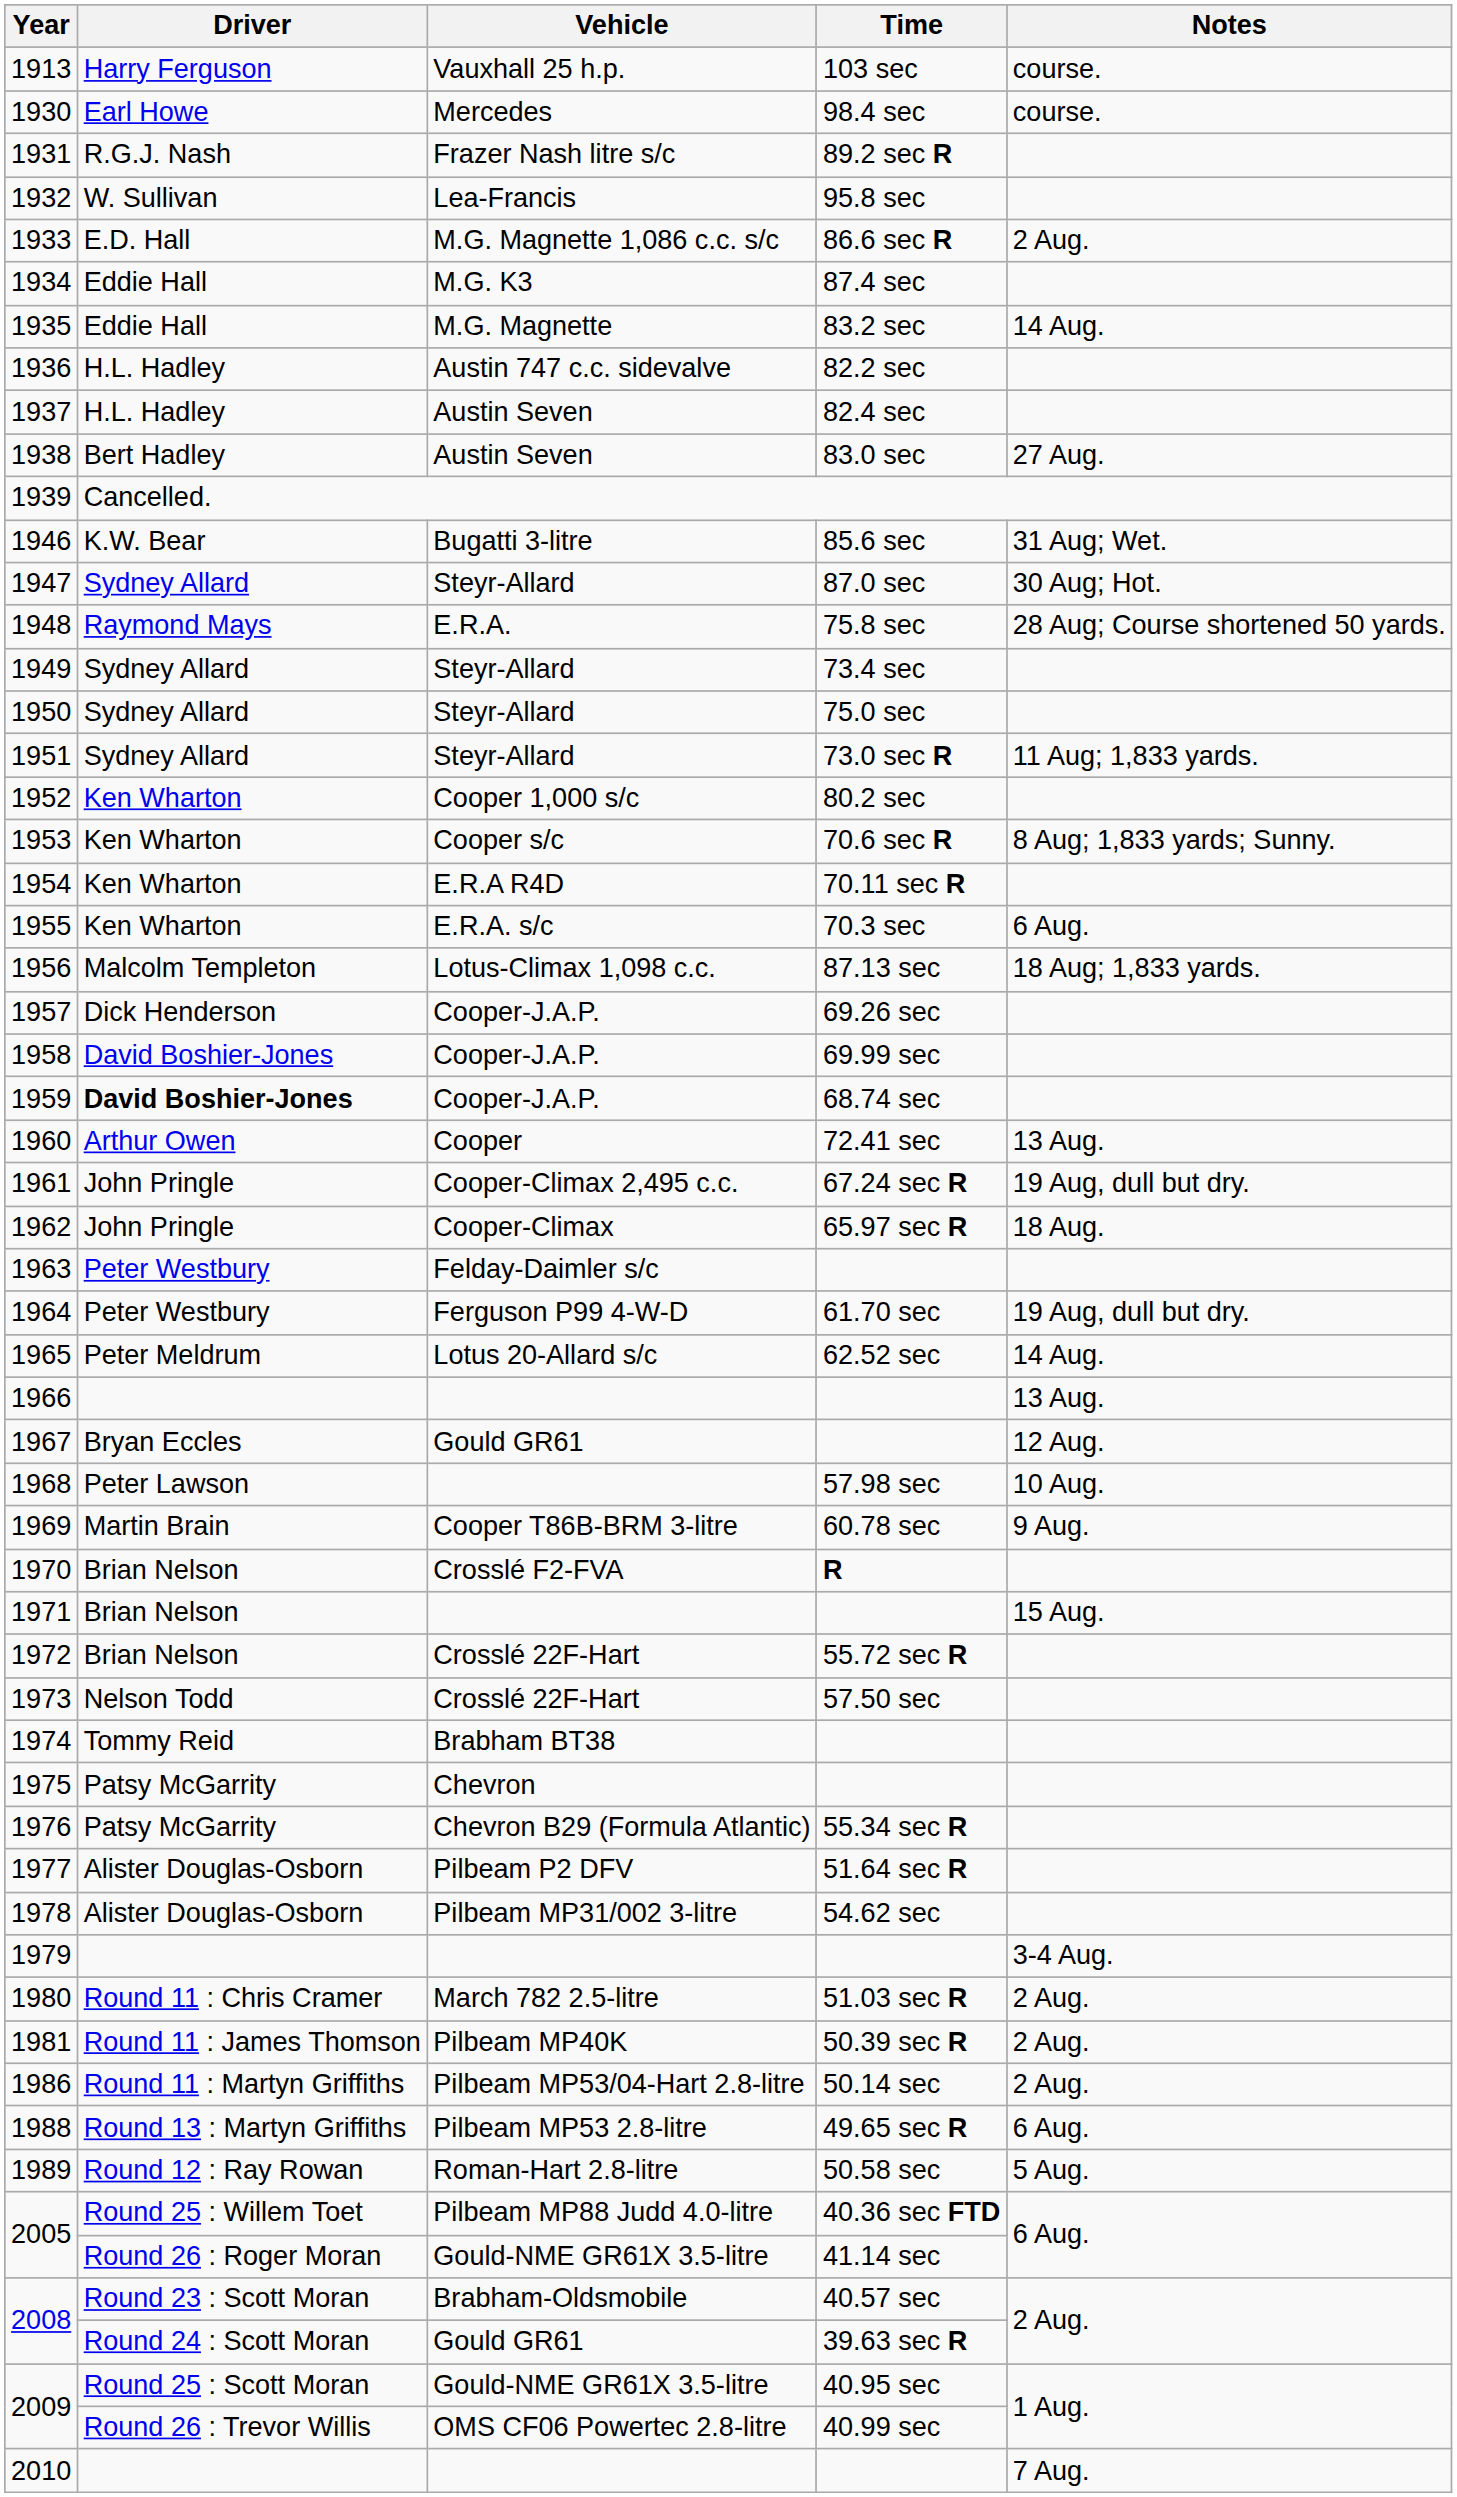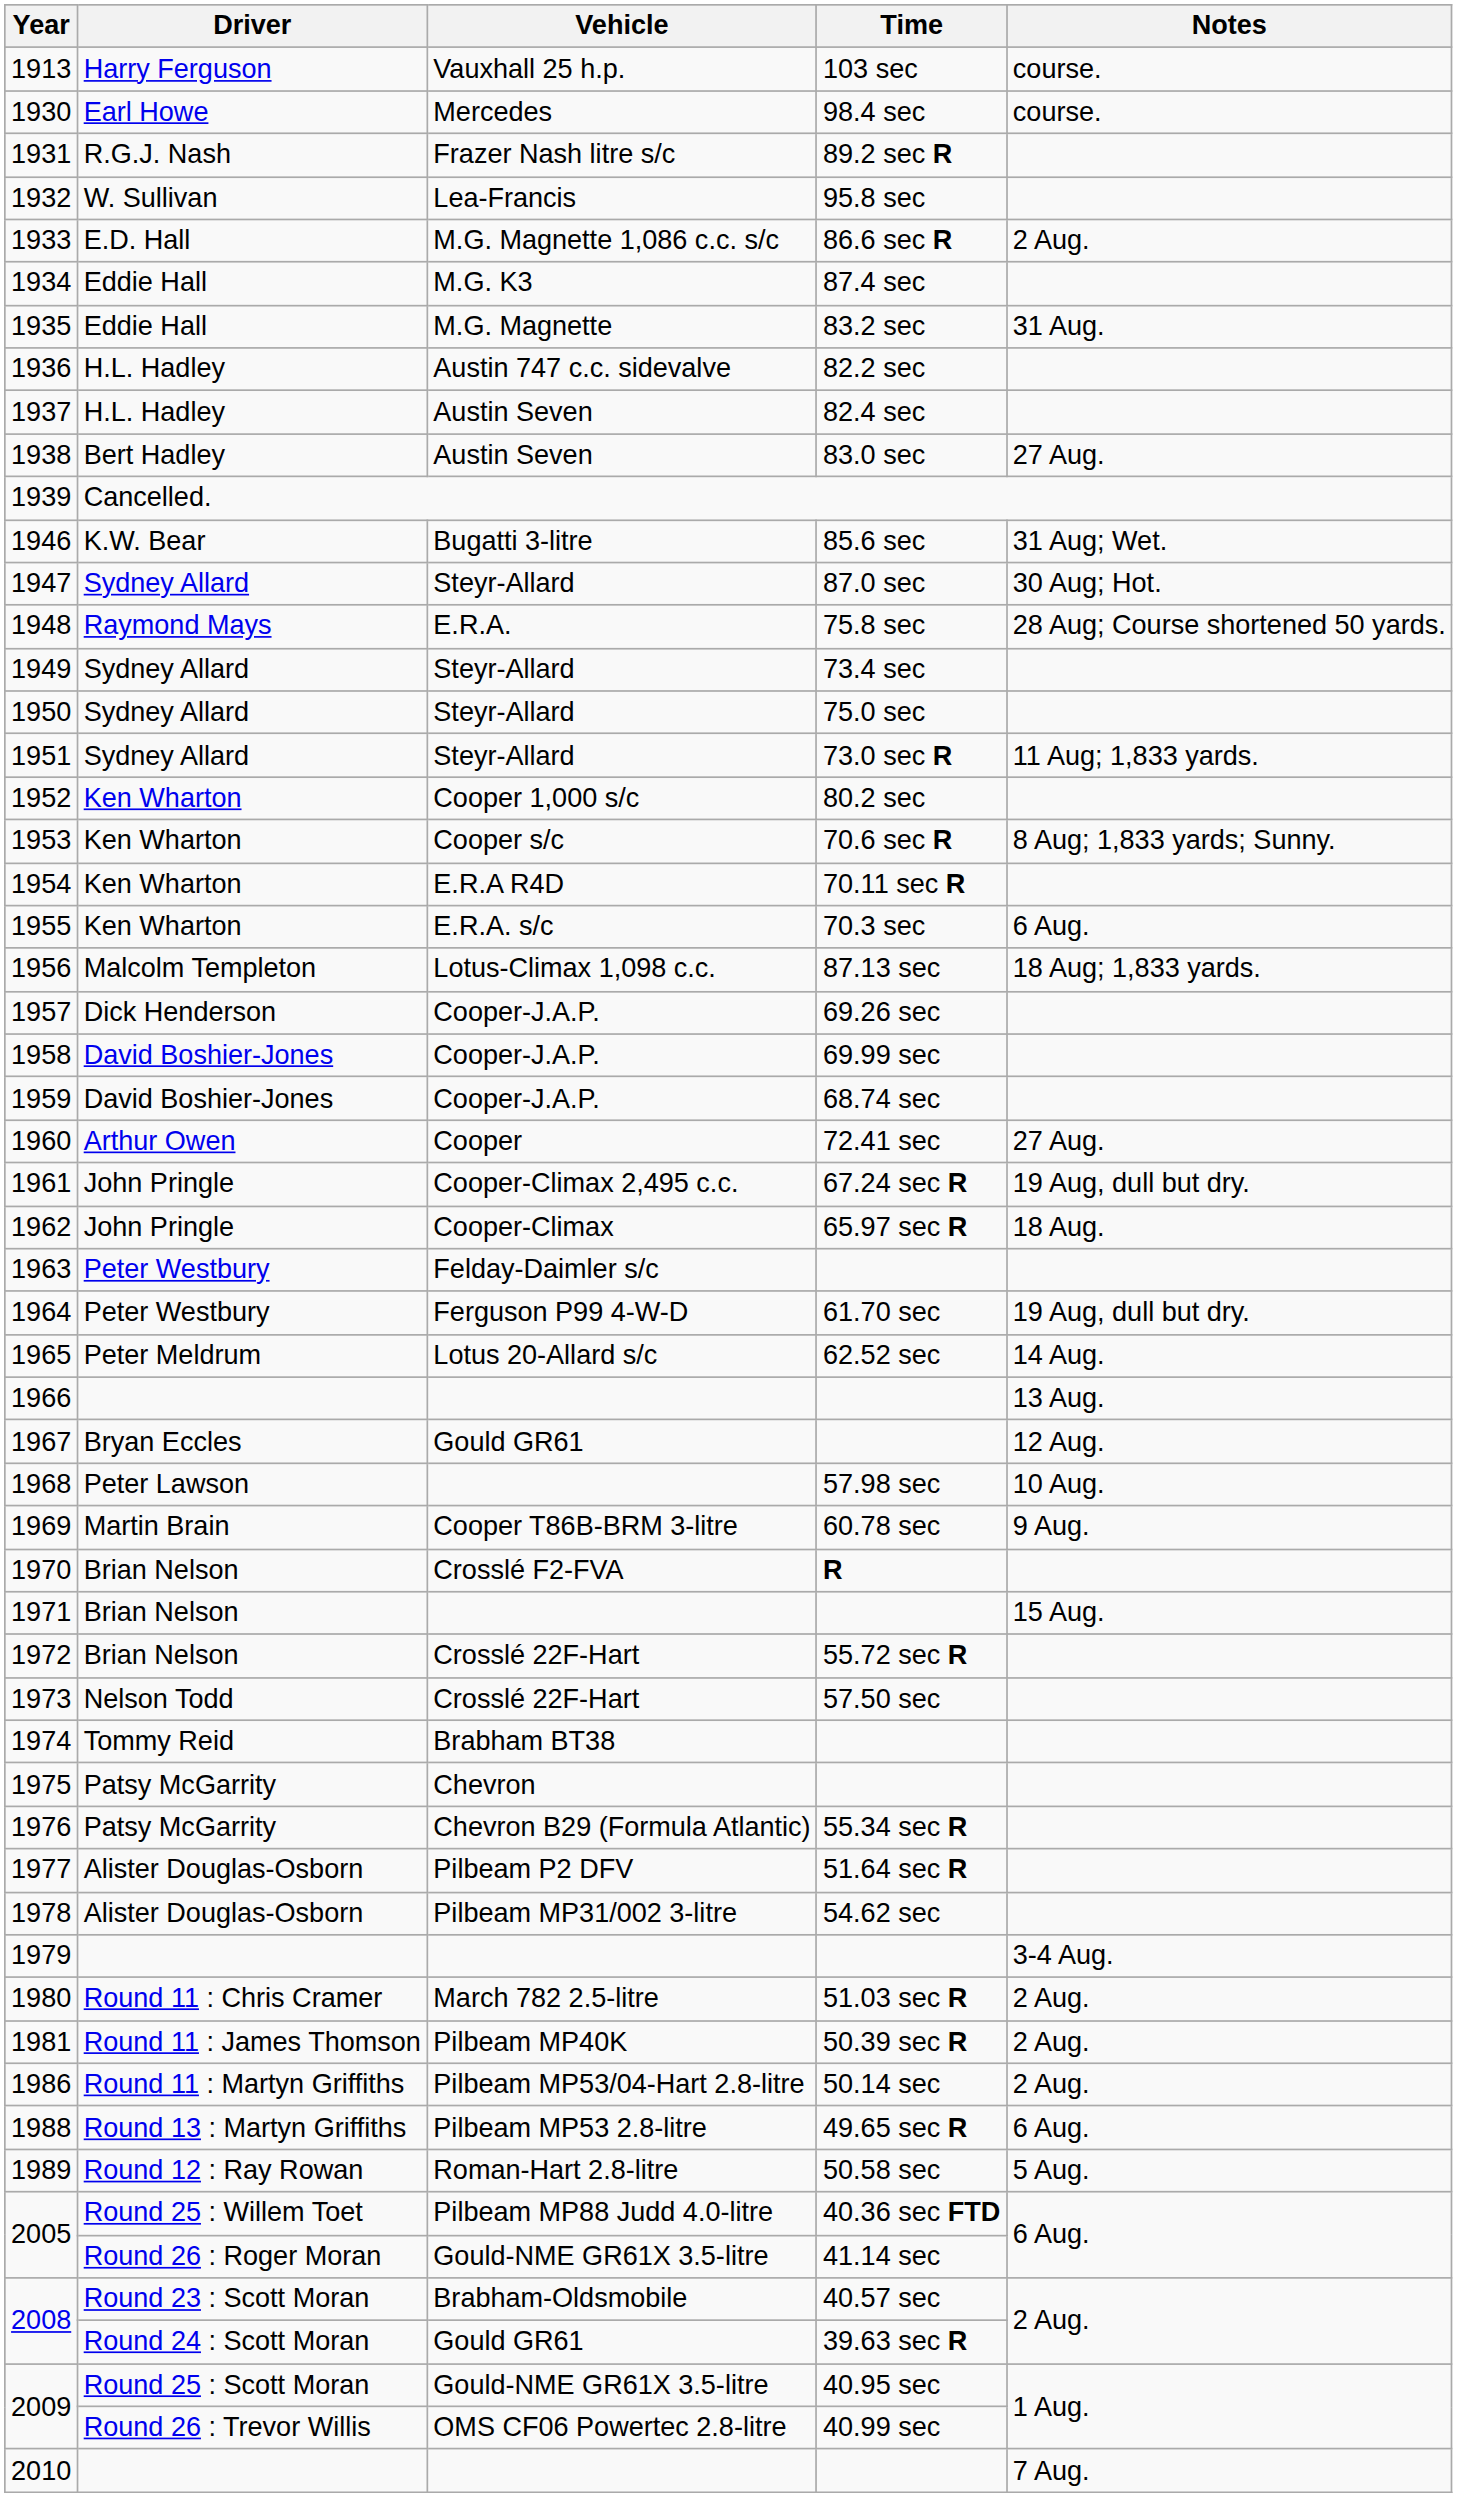 <table class="wikitable">
 <tr>
 <th width="*">Year</th>
 <th width="*">Driver</th>
 <th width="*">Vehicle</th>
 <th width="*">Time</th>
 <th width="*">Notes</th>
 </tr>
 <tr>
 <td>1913</td>
 <td><a href='#'>Harry Ferguson</a></td>
 <td>Vauxhall 25 h.p.</td>
 <td>103 sec</td>
 <td>  course.</td>
 </tr>
 <tr>
 <td>1930</td>
 <td><a href='#'>Earl Howe</a></td>
 <td>Mercedes</td>
 <td>98.4 sec</td>
 <td>  course.</td>
 </tr>
 <tr>
 <td>1931</td>
 <td>R.G.J. Nash</td>
 <td>Frazer Nash  litre s/c</td>
 <td>89.2 sec <strong>R</strong></td>
 <td></td>
 </tr>
 <tr>
 <td>1932</td>
 <td>W. Sullivan</td>
 <td>Lea-Francis</td>
 <td>95.8 sec</td>
 <td></td>
 </tr>
 <tr>
 <td>1933</td>
 <td>E.D. Hall</td>
 <td>M.G. Magnette 1,086 c.c. s/c</td>
 <td>86.6 sec <strong>R</strong></td>
 <td> 2 Aug.</td>
 </tr>
 <tr>
 <td>1934</td>
 <td>Eddie Hall</td>
 <td>M.G. K3</td>
 <td>87.4 sec</td>
 <td></td>
 </tr>
 <tr>
 <td>1935</td>
 <td>Eddie Hall</td>
 <td>M.G. Magnette</td>
 <td>83.2 sec</td>
-<td> 14 Aug.</td>
+<td> 31 Aug.</td>
 </tr>
 <tr>
 <td>1936</td>
 <td>H.L. Hadley</td>
 <td>Austin 747 c.c. sidevalve</td>
 <td>82.2 sec</td>
 <td></td>
 </tr>
 <tr>
 <td>1937</td>
 <td>H.L. Hadley</td>
 <td>Austin Seven</td>
 <td>82.4 sec</td>
 <td></td>
 </tr>
 <tr>
 <td>1938</td>
 <td>Bert Hadley</td>
 <td>Austin Seven</td>
 <td>83.0 sec</td>
 <td> 27 Aug.</td>
 </tr>
 <tr>
 <td>1939</td>
 <td colspan=4>Cancelled.</td>
 </tr>
 <tr>
 <td>1946</td>
 <td>K.W. Bear</td>
 <td>Bugatti 3-litre</td>
 <td>85.6 sec</td>
 <td> 31 Aug; Wet.</td>
 </tr>
 <tr>
 <td>1947</td>
 <td><a href='#'>Sydney Allard</a></td>
 <td>Steyr-Allard</td>
 <td>87.0 sec</td>
 <td> 30 Aug; Hot.</td>
 </tr>
 <tr>
 <td>1948</td>
 <td><a href='#'>Raymond Mays</a></td>
 <td>E.R.A.</td>
 <td>75.8 sec</td>
 <td> 28 Aug; Course shortened 50 yards.</td>
 </tr>
 <tr>
 <td>1949</td>
 <td>Sydney Allard</td>
 <td>Steyr-Allard</td>
 <td>73.4 sec</td>
 <td></td>
 </tr>
 <tr>
 <td>1950</td>
 <td>Sydney Allard</td>
 <td>Steyr-Allard</td>
 <td>75.0 sec</td>
 <td></td>
 </tr>
 <tr>
 <td>1951</td>
 <td>Sydney Allard</td>
 <td>Steyr-Allard</td>
 <td>73.0 sec <strong>R</strong></td>
 <td> 11 Aug; 1,833 yards.</td>
 </tr>
 <tr>
 <td>1952</td>
 <td><a href='#'>Ken Wharton</a></td>
 <td>Cooper 1,000 s/c</td>
 <td>80.2 sec</td>
 <td></td>
 </tr>
 <tr>
 <td>1953</td>
 <td>Ken Wharton</td>
 <td>Cooper s/c</td>
 <td>70.6 sec <strong>R</strong></td>
 <td> 8 Aug; 1,833 yards; Sunny.</td>
 </tr>
 <tr>
 <td>1954</td>
 <td>Ken Wharton</td>
 <td>E.R.A R4D</td>
 <td>70.11 sec <strong>R</strong></td>
 <td></td>
 </tr>
 <tr>
 <td>1955</td>
 <td>Ken Wharton</td>
 <td>E.R.A. s/c</td>
 <td>70.3 sec</td>
 <td> 6 Aug.</td>
 </tr>
 <tr>
 <td>1956</td>
 <td>Malcolm Templeton</td>
 <td>Lotus-Climax 1,098 c.c.</td>
 <td>87.13 sec</td>
 <td> 18 Aug; 1,833 yards.</td>
 </tr>
 <tr>
 <td>1957</td>
 <td>Dick Henderson</td>
 <td>Cooper-J.A.P.</td>
 <td>69.26 sec</td>
 <td></td>
 </tr>
 <tr>
 <td>1958</td>
 <td><a href='#'>David Boshier-Jones</a></td>
 <td>Cooper-J.A.P.</td>
 <td>69.99 sec</td>
 <td></td>
 </tr>
 <tr>
 <td>1959</td>
-<td><strong>David Boshier-Jones</strong></td>
+<td>David Boshier-Jones</td>
 <td>Cooper-J.A.P.</td>
 <td>68.74 sec</td>
 <td></td>
 </tr>
 <tr>
 <td>1960</td>
 <td><a href='#'>Arthur Owen</a></td>
 <td>Cooper</td>
 <td>72.41 sec</td>
-<td> 13 Aug.</td>
+<td> 27 Aug.</td>
 </tr>
 <tr>
 <td>1961</td>
 <td>John Pringle</td>
 <td>Cooper-Climax 2,495 c.c.</td>
 <td>67.24 sec <strong>R</strong></td>
 <td> 19 Aug, dull but dry.</td>
 </tr>
 <tr>
 <td>1962</td>
 <td>John Pringle</td>
 <td>Cooper-Climax</td>
 <td>65.97 sec <strong>R</strong></td>
 <td> 18 Aug.</td>
 </tr>
 <tr>
 <td>1963</td>
 <td><a href='#'>Peter Westbury</a></td>
 <td>Felday-Daimler s/c</td>
 <td></td>
 <td></td>
 </tr>
 <tr>
 <td>1964</td>
 <td>Peter Westbury</td>
 <td>Ferguson P99 4-W-D</td>
 <td>61.70 sec</td>
 <td> 19 Aug, dull but dry.</td>
 </tr>
 <tr>
 <td>1965</td>
 <td>Peter Meldrum</td>
 <td>Lotus 20-Allard s/c</td>
 <td>62.52 sec</td>
 <td> 14 Aug.</td>
 </tr>
 <tr>
 <td>1966</td>
 <td></td>
 <td></td>
 <td></td>
 <td>13 Aug.</td>
 </tr>
 <tr>
 <td>1967</td>
 <td>Bryan Eccles</td>
 <td>Gould GR61</td>
 <td></td>
 <td>12 Aug.</td>
 </tr>
 <tr>
 <td>1968</td>
 <td>Peter Lawson</td>
 <td></td>
 <td>57.98 sec</td>
 <td>10 Aug.</td>
 </tr>
 <tr>
 <td>1969</td>
 <td>Martin Brain</td>
 <td>Cooper T86B-BRM 3-litre</td>
 <td>60.78 sec</td>
 <td> 9 Aug.</td>
 </tr>
 <tr>
 <td>1970</td>
 <td>Brian Nelson</td>
 <td>Crosslé F2-FVA</td>
 <td><strong>R</strong></td>
 <td></td>
 </tr>
 <tr>
 <td>1971</td>
 <td>Brian Nelson</td>
 <td></td>
 <td></td>
 <td>15 Aug.</td>
 </tr>
 <tr>
 <td>1972</td>
 <td>Brian Nelson</td>
 <td>Crosslé 22F-Hart</td>
 <td>55.72 sec <strong>R</strong></td>
 <td></td>
 </tr>
 <tr>
 <td>1973</td>
 <td>Nelson Todd</td>
 <td>Crosslé 22F-Hart</td>
 <td>57.50 sec</td>
 <td></td>
 </tr>
 <tr>
 <td>1974</td>
 <td>Tommy Reid</td>
 <td>Brabham BT38</td>
 <td></td>
 <td></td>
 </tr>
 <tr>
 <td>1975</td>
 <td>Patsy McGarrity</td>
 <td>Chevron</td>
 <td></td>
 <td></td>
 </tr>
 <tr>
 <td>1976</td>
 <td>Patsy McGarrity</td>
 <td>Chevron B29 (Formula Atlantic)</td>
 <td>55.34 sec <strong>R</strong></td>
 <td></td>
 </tr>
 <tr>
 <td>1977</td>
 <td>Alister Douglas-Osborn</td>
 <td>Pilbeam P2 DFV</td>
 <td>51.64 sec <strong>R</strong></td>
 <td></td>
 </tr>
 <tr>
 <td>1978</td>
 <td>Alister Douglas-Osborn</td>
 <td>Pilbeam MP31/002 3-litre</td>
 <td>54.62 sec</td>
 <td></td>
 </tr>
 <tr>
 <td>1979</td>
 <td></td>
 <td></td>
 <td></td>
 <td>3-4 Aug.</td>
 </tr>
 <tr>
 <td>1980</td>
 <td><a href='#'>Round 11</a> : Chris Cramer</td>
 <td>March 782 2.5-litre</td>
 <td>51.03 sec <strong>R</strong></td>
 <td> 2 Aug.</td>
 </tr>
 <tr>
 <td>1981</td>
 <td><a href='#'>Round 11</a> : James Thomson</td>
 <td>Pilbeam MP40K</td>
 <td>50.39 sec <strong>R</strong></td>
 <td> 2 Aug.</td>
 </tr>
 <tr>
 <td>1986</td>
 <td><a href='#'>Round 11</a> : Martyn Griffiths</td>
 <td>Pilbeam MP53/04-Hart 2.8-litre</td>
 <td>50.14 sec</td>
 <td> 2 Aug.</td>
 </tr>
 <tr>
 <td>1988</td>
 <td><a href='#'>Round 13</a> : Martyn Griffiths</td>
 <td>Pilbeam MP53 2.8-litre</td>
 <td>49.65 sec <strong>R</strong></td>
 <td> 6 Aug.</td>
 </tr>
 <tr>
 <td>1989</td>
 <td><a href='#'>Round 12</a> : Ray Rowan</td>
 <td>Roman-Hart 2.8-litre</td>
 <td>50.58 sec</td>
 <td> 5 Aug.</td>
 </tr>
 <tr>
 <td rowspan=2>2005</td>
 <td><a href='#'>Round 25</a> : Willem Toet</td>
 <td>Pilbeam MP88 Judd 4.0-litre</td>
 <td>40.36 sec <strong>FTD</strong></td>
 <td rowspan=2> 6 Aug.</td>
 </tr>
 <tr>
 <td><a href='#'>Round 26</a> : Roger Moran</td>
 <td>Gould-NME GR61X 3.5-litre</td>
 <td>41.14 sec</td>
 </tr>
 <tr>
 <td rowspan=2><a href='#'>2008</a></td>
 <td><a href='#'>Round 23</a> : Scott Moran</td>
 <td>Brabham-Oldsmobile</td>
 <td>40.57 sec</td>
 <td rowspan=2>2 Aug.</td>
 </tr>
 <tr>
 <td><a href='#'>Round 24</a> : Scott Moran</td>
 <td>Gould GR61</td>
 <td>39.63 sec <strong>R</strong></td>
 </tr>
 <tr>
 <td rowspan=2>2009</td>
 <td><a href='#'>Round 25</a> : Scott Moran</td>
 <td>Gould-NME GR61X 3.5-litre</td>
 <td>40.95 sec</td>
 <td rowspan=2>1 Aug.</td>
 </tr>
 <tr>
 <td><a href='#'>Round 26</a> : Trevor Willis</td>
 <td>OMS CF06 Powertec 2.8-litre</td>
 <td>40.99 sec</td>
 </tr>
 <tr>
 <td>2010</td>
 <td></td>
 <td></td>
 <td></td>
 <td>7 Aug.</td>
 </tr>
 <tr>
 </tr>
 </table>
